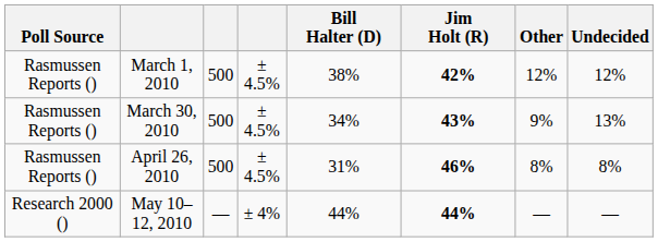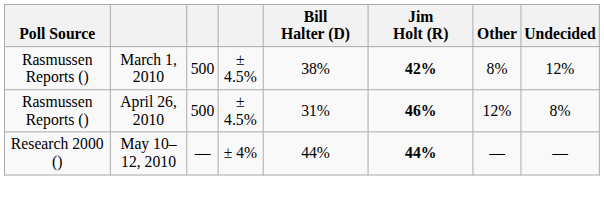 <table class="wikitable" style="text-align:center">
 <tr valign=bottom>
 <th>Poll Source</th>
 <th></th>
 <th></th>
 <th></th>
 <th style="width:100px;">Bill<br>Halter (D)</th>
 <th style="width:100px;">Jim<br>Holt (R)</th>
 <th>Other</th>
 <th>Undecided</th>
 </tr>
 <tr>
 <td>Rasmussen Reports ()</td>
 <td>March 1, 2010</td>
 <td>500</td>
 <td>± 4.5%</td>
 <td>38%</td>
 <td><strong>42%</strong></td>
+<td>8%</td>
 <td>12%</td>
-<td>12%</td>
-</tr>
-<tr>
-<td>Rasmussen Reports ()</td>
-<td>March 30, 2010</td>
-<td>500</td>
-<td>± 4.5%</td>
-<td>34%</td>
-<td><strong>43%</strong></td>
-<td>9%</td>
-<td>13%</td>
 </tr>
 <tr>
 <td>Rasmussen Reports ()</td>
 <td>April 26, 2010</td>
 <td>500</td>
 <td>± 4.5%</td>
 <td>31%</td>
 <td><strong>46%</strong></td>
-<td>8%</td>
+<td>12%</td>
 <td>8%</td>
 </tr>
 <tr>
 <td>Research 2000 ()</td>
 <td>May 10–12, 2010</td>
 <td>—</td>
 <td>± 4%</td>
 <td>44%</td>
 <td><strong>44%</strong></td>
 <td>—</td>
 <td>—</td>
 </tr>
 </table>
